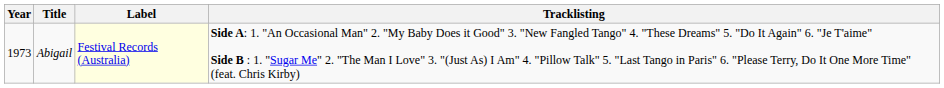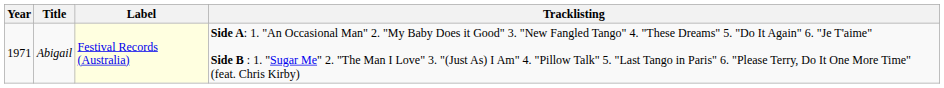 <table class="wikitable">
 <tr>
 <th>Year</th>
 <th>Title</th>
 <th>Label</th>
 <th>Tracklisting</th>
 </tr>
 <tr>
-<td>1973</td>
+<td>1971</td>
 <td><em>Abigail</em></td>
 <td style="background: lightyellow;"><a href='#'>Festival Records (Australia)</a></td>
 <td><strong>Side A</strong>: 1. "An Occasional Man" 2. "My Baby Does it Good" 3. "New Fangled Tango" 4. "These Dreams" 5. "Do It Again" 6. "Je T'aime"<br><br><strong>Side B</strong> : 1. "<a href='#'>Sugar Me</a>" 2. "The Man I Love" 3. "(Just As) I Am" 4. "Pillow Talk" 5. "Last Tango in Paris" 6. "Please Terry, Do It One More Time" (feat. Chris Kirby)</td>
 </tr>
 </table>
